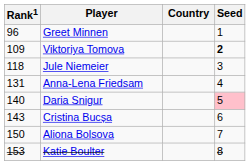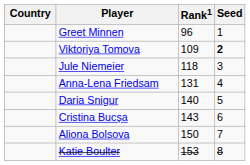 <table class="sortable wikitable">
 <tr>
+<th width="70">Country</th>
+<th width="175">Player</th>
 <th>Rank<sup>1</sup></th>
-<th width="175">Player</th>
-<th width="70">Country</th>
 <th>Seed</th>
 </tr>
 <tr>
+<td></td>
+<td><a href='#'>Greet Minnen</a></td>
 <td>96</td>
-<td><a href='#'>Greet Minnen</a></td>
-<td></td>
 <td>1</td>
 </tr>
 <tr>
+<td></td>
+<td><a href='#'>Viktoriya Tomova</a></td>
 <td>109</td>
-<td><a href='#'>Viktoriya Tomova</a></td>
-<td></td>
 <td><strong>2</strong></td>
 </tr>
 <tr>
+<td></td>
+<td><a href='#'>Jule Niemeier</a></td>
 <td>118</td>
-<td><a href='#'>Jule Niemeier</a></td>
-<td></td>
 <td>3</td>
 </tr>
 <tr>
+<td></td>
+<td><a href='#'>Anna-Lena Friedsam</a></td>
 <td>131</td>
-<td><a href='#'>Anna-Lena Friedsam</a></td>
-<td></td>
 <td>4</td>
 </tr>
 <tr>
+<td></td>
+<td><a href='#'>Daria Snigur</a></td>
 <td>140</td>
-<td><a href='#'>Daria Snigur</a></td>
-<td></td>
-<td style="background: pink;">5</td>
+<td>5</td>
 </tr>
 <tr>
+<td></td>
+<td><a href='#'>Cristina Bucșa</a></td>
 <td>143</td>
-<td><a href='#'>Cristina Bucșa</a></td>
-<td></td>
 <td>6</td>
 </tr>
 <tr>
+<td></td>
+<td><a href='#'>Aliona Bolsova</a></td>
 <td>150</td>
-<td><a href='#'>Aliona Bolsova</a></td>
-<td></td>
 <td>7</td>
 </tr>
 <tr>
+<td><s></s></td>
+<td><s><a href='#'>Katie Boulter</a></s></td>
 <td><s>153</s></td>
-<td><s><a href='#'>Katie Boulter</a></s></td>
-<td><s></s></td>
 <td><s>8</s></td>
 </tr>
 </table>
